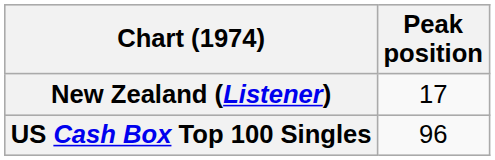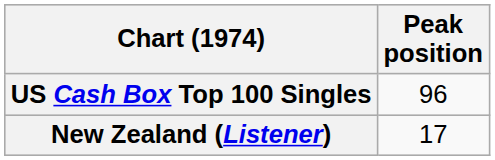 <table class="wikitable sortable plainrowheaders">
 <tr>
 <th>Chart (1974)</th>
 <th>Peak<br>position</th>
 </tr>
 <tr>
+<th scope="row">US <em><a href='#'>Cash Box</a></em> Top 100 Singles</th>
+<td style="text-align:center;">96</td>
+</tr>
+<tr>
 <th scope="row">New Zealand (<em><a href='#'>Listener</a></em>)</th>
 <td style="text-align:center;">17</td>
 </tr>
-<tr>
-<th scope="row">US <em><a href='#'>Cash Box</a></em> Top 100 Singles</th>
-<td style="text-align:center;">96</td>
-</tr>
 </table>
